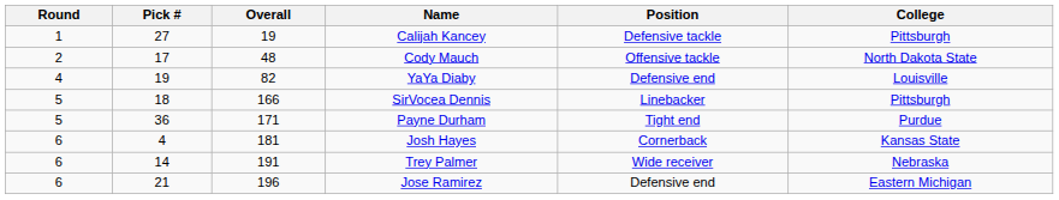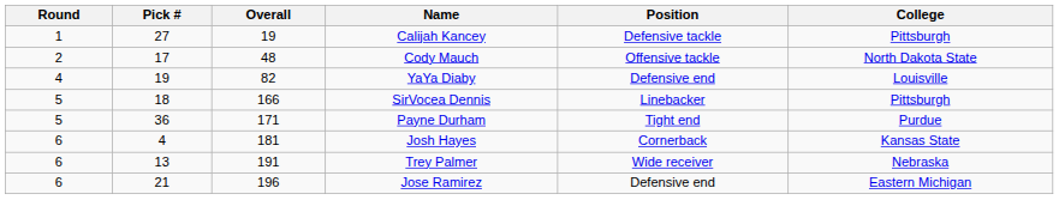 <table class="wikitable sortable sortable" style="width: 100%; text-align:center">
 <tr>
 <th>Round</th>
 <th>Pick #</th>
 <th>Overall</th>
 <th>Name</th>
 <th>Position</th>
 <th>College</th>
 </tr>
 <tr>
 <td>1</td>
 <td>27</td>
 <td>19</td>
 <td><a href='#'>Calijah Kancey</a></td>
 <td><a href='#'>Defensive tackle</a></td>
 <td><a href='#'>Pittsburgh</a></td>
 </tr>
 <tr>
 <td>2</td>
 <td>17</td>
 <td>48</td>
 <td><a href='#'>Cody Mauch</a></td>
 <td><a href='#'>Offensive tackle</a></td>
 <td><a href='#'>North Dakota State</a></td>
 </tr>
 <tr>
 <td>4</td>
 <td>19</td>
 <td>82</td>
 <td><a href='#'>YaYa Diaby</a></td>
 <td><a href='#'>Defensive end</a></td>
 <td><a href='#'>Louisville</a></td>
 </tr>
 <tr>
 <td>5</td>
 <td>18</td>
 <td>166</td>
 <td><a href='#'>SirVocea Dennis</a></td>
 <td><a href='#'>Linebacker</a></td>
 <td><a href='#'>Pittsburgh</a></td>
 </tr>
 <tr>
 <td>5</td>
 <td>36</td>
 <td>171</td>
 <td><a href='#'>Payne Durham</a></td>
 <td><a href='#'>Tight end</a></td>
 <td><a href='#'>Purdue</a></td>
 </tr>
 <tr>
 <td>6</td>
 <td>4</td>
 <td>181</td>
 <td><a href='#'>Josh Hayes</a></td>
 <td><a href='#'>Cornerback</a></td>
 <td><a href='#'>Kansas State</a></td>
 </tr>
 <tr>
 <td>6</td>
-<td>14</td>
+<td>13</td>
 <td>191</td>
 <td><a href='#'>Trey Palmer</a></td>
 <td><a href='#'>Wide receiver</a></td>
 <td><a href='#'>Nebraska</a></td>
 </tr>
 <tr>
 <td>6</td>
 <td>21</td>
 <td>196</td>
 <td><a href='#'>Jose Ramirez</a></td>
 <td>Defensive end</td>
 <td><a href='#'>Eastern Michigan</a></td>
 </tr>
 </table>
